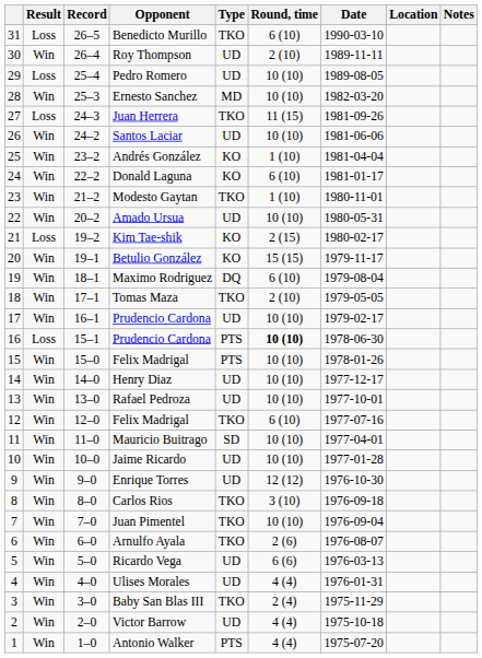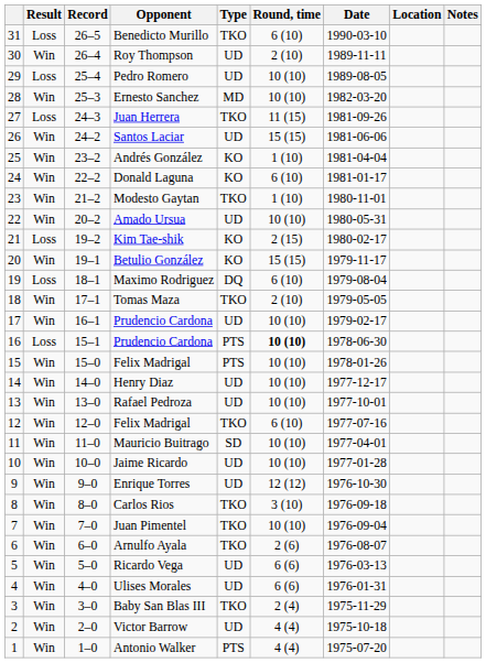 <table class=wikitable style=text-align:center>
 <tr>
 <th></th>
 <th>Result</th>
 <th>Record</th>
 <th>Opponent</th>
 <th>Type</th>
 <th>Round, time</th>
 <th>Date</th>
 <th>Location</th>
 <th>Notes</th>
 </tr>
 <tr>
 <td>31</td>
 <td>Loss</td>
 <td>26–5</td>
 <td align=left>Benedicto Murillo</td>
 <td>TKO</td>
 <td>6 (10)</td>
 <td>1990-03-10</td>
 <td align=left></td>
 <td align=left></td>
 </tr>
 <tr>
 <td>30</td>
 <td>Win</td>
 <td>26–4</td>
 <td align=left>Roy Thompson</td>
 <td>UD</td>
 <td>2 (10)</td>
 <td>1989-11-11</td>
 <td align=left></td>
 <td align=left></td>
 </tr>
 <tr>
 <td>29</td>
 <td>Loss</td>
 <td>25–4</td>
 <td align=left>Pedro Romero</td>
 <td>UD</td>
 <td>10 (10)</td>
 <td>1989-08-05</td>
 <td align=left></td>
 <td align=left></td>
 </tr>
 <tr>
 <td>28</td>
 <td>Win</td>
 <td>25–3</td>
 <td align=left>Ernesto Sanchez</td>
 <td>MD</td>
 <td>10 (10)</td>
 <td>1982-03-20</td>
 <td align=left></td>
 <td align=left></td>
 </tr>
 <tr>
 <td>27</td>
 <td>Loss</td>
 <td>24–3</td>
 <td align=left><a href='#'>Juan Herrera</a></td>
 <td>TKO</td>
 <td>11 (15)</td>
 <td>1981-09-26</td>
 <td align=left></td>
 <td align=left></td>
 </tr>
 <tr>
 <td>26</td>
 <td>Win</td>
 <td>24–2</td>
 <td align=left><a href='#'>Santos Laciar</a></td>
 <td>UD</td>
-<td>10 (10)</td>
+<td>15 (15)</td>
 <td>1981-06-06</td>
 <td align=left></td>
 <td align=left></td>
 </tr>
 <tr>
 <td>25</td>
 <td>Win</td>
 <td>23–2</td>
 <td align=left>Andrés González</td>
 <td>KO</td>
 <td>1 (10)</td>
 <td>1981-04-04</td>
 <td align=left></td>
 <td align=left></td>
 </tr>
 <tr>
 <td>24</td>
 <td>Win</td>
 <td>22–2</td>
 <td align=left>Donald Laguna</td>
 <td>KO</td>
 <td>6 (10)</td>
 <td>1981-01-17</td>
 <td align=left></td>
 <td align=left></td>
 </tr>
 <tr>
 <td>23</td>
 <td>Win</td>
 <td>21–2</td>
 <td align=left>Modesto Gaytan</td>
 <td>TKO</td>
 <td>1 (10)</td>
 <td>1980-11-01</td>
 <td align=left></td>
 <td align=left></td>
 </tr>
 <tr>
 <td>22</td>
 <td>Win</td>
 <td>20–2</td>
 <td align=left><a href='#'>Amado Ursua</a></td>
 <td>UD</td>
 <td>10 (10)</td>
 <td>1980-05-31</td>
 <td align=left></td>
 <td align=left></td>
 </tr>
 <tr>
 <td>21</td>
 <td>Loss</td>
 <td>19–2</td>
 <td align=left><a href='#'>Kim Tae-shik</a></td>
 <td>KO</td>
 <td>2 (15)</td>
 <td>1980-02-17</td>
 <td align=left></td>
 <td align=left></td>
 </tr>
 <tr>
 <td>20</td>
 <td>Win</td>
 <td>19–1</td>
 <td align=left><a href='#'>Betulio González</a></td>
 <td>KO</td>
 <td>15 (15)</td>
 <td>1979-11-17</td>
 <td align=left></td>
 <td align=left></td>
 </tr>
 <tr>
 <td>19</td>
-<td>Win</td>
+<td>Loss</td>
 <td>18–1</td>
 <td align=left>Maximo Rodriguez</td>
 <td>DQ</td>
 <td>6 (10)</td>
 <td>1979-08-04</td>
 <td align=left></td>
 <td align=left></td>
 </tr>
 <tr>
 <td>18</td>
 <td>Win</td>
 <td>17–1</td>
 <td align=left>Tomas Maza</td>
 <td>TKO</td>
 <td>2 (10)</td>
 <td>1979-05-05</td>
 <td align=left></td>
 <td align=left></td>
 </tr>
 <tr>
 <td>17</td>
 <td>Win</td>
 <td>16–1</td>
 <td align=left><a href='#'>Prudencio Cardona</a></td>
 <td>UD</td>
 <td>10 (10)</td>
 <td>1979-02-17</td>
 <td align=left></td>
 <td align=left></td>
 </tr>
 <tr>
 <td>16</td>
 <td>Loss</td>
 <td>15–1</td>
 <td align=left><a href='#'>Prudencio Cardona</a></td>
 <td>PTS</td>
 <td><strong>10 (10)</strong></td>
 <td>1978-06-30</td>
 <td align=left></td>
 <td align=left></td>
 </tr>
 <tr>
 <td>15</td>
 <td>Win</td>
 <td>15–0</td>
 <td align=left>Felix Madrigal</td>
 <td>PTS</td>
 <td>10 (10)</td>
 <td>1978-01-26</td>
 <td align=left></td>
 <td align=left></td>
 </tr>
 <tr>
 <td>14</td>
 <td>Win</td>
 <td>14–0</td>
 <td align=left>Henry Diaz</td>
 <td>UD</td>
 <td>10 (10)</td>
 <td>1977-12-17</td>
 <td align=left></td>
 <td align=left></td>
 </tr>
 <tr>
 <td>13</td>
 <td>Win</td>
 <td>13–0</td>
 <td align=left>Rafael Pedroza</td>
 <td>UD</td>
 <td>10 (10)</td>
 <td>1977-10-01</td>
 <td align=left></td>
 <td align=left></td>
 </tr>
 <tr>
 <td>12</td>
 <td>Win</td>
 <td>12–0</td>
 <td align=left>Felix Madrigal</td>
 <td>TKO</td>
 <td>6 (10)</td>
 <td>1977-07-16</td>
 <td align=left></td>
 <td align=left></td>
 </tr>
 <tr>
 <td>11</td>
 <td>Win</td>
 <td>11–0</td>
 <td align=left>Mauricio Buitrago</td>
 <td>SD</td>
 <td>10 (10)</td>
 <td>1977-04-01</td>
 <td align=left></td>
 <td align=left></td>
 </tr>
 <tr>
 <td>10</td>
 <td>Win</td>
 <td>10–0</td>
 <td align=left>Jaime Ricardo</td>
 <td>UD</td>
 <td>10 (10)</td>
 <td>1977-01-28</td>
 <td align=left></td>
 <td align=left></td>
 </tr>
 <tr>
 <td>9</td>
 <td>Win</td>
 <td>9–0</td>
 <td align=left>Enrique Torres</td>
 <td>UD</td>
 <td>12 (12)</td>
 <td>1976-10-30</td>
 <td align=left></td>
 <td align=left></td>
 </tr>
 <tr>
 <td>8</td>
 <td>Win</td>
 <td>8–0</td>
 <td align=left>Carlos Rios</td>
 <td>TKO</td>
 <td>3 (10)</td>
 <td>1976-09-18</td>
 <td align=left></td>
 <td align=left></td>
 </tr>
 <tr>
 <td>7</td>
 <td>Win</td>
 <td>7–0</td>
 <td align=left>Juan Pimentel</td>
 <td>TKO</td>
 <td>10 (10)</td>
 <td>1976-09-04</td>
 <td align=left></td>
 <td align=left></td>
 </tr>
 <tr>
 <td>6</td>
 <td>Win</td>
 <td>6–0</td>
 <td align=left>Arnulfo Ayala</td>
 <td>TKO</td>
 <td>2 (6)</td>
 <td>1976-08-07</td>
 <td align=left></td>
 <td align=left></td>
 </tr>
 <tr>
 <td>5</td>
 <td>Win</td>
 <td>5–0</td>
 <td align=left>Ricardo Vega</td>
 <td>UD</td>
 <td>6 (6)</td>
 <td>1976-03-13</td>
 <td align=left></td>
 <td align=left></td>
 </tr>
 <tr>
 <td>4</td>
 <td>Win</td>
 <td>4–0</td>
 <td align=left>Ulises Morales</td>
 <td>UD</td>
-<td>4 (4)</td>
+<td>6 (6)</td>
 <td>1976-01-31</td>
 <td align=left></td>
 <td align=left></td>
 </tr>
 <tr>
 <td>3</td>
 <td>Win</td>
 <td>3–0</td>
 <td align=left>Baby San Blas III</td>
 <td>TKO</td>
 <td>2 (4)</td>
 <td>1975-11-29</td>
 <td align=left></td>
 <td align=left></td>
 </tr>
 <tr>
 <td>2</td>
 <td>Win</td>
 <td>2–0</td>
 <td align=left>Victor Barrow</td>
 <td>UD</td>
 <td>4 (4)</td>
 <td>1975-10-18</td>
 <td align=left></td>
 <td align=left></td>
 </tr>
 <tr>
 <td>1</td>
 <td>Win</td>
 <td>1–0</td>
 <td align=left>Antonio Walker</td>
 <td>PTS</td>
 <td>4 (4)</td>
 <td>1975-07-20</td>
 <td align=left></td>
 <td align=left></td>
 </tr>
 </table>
